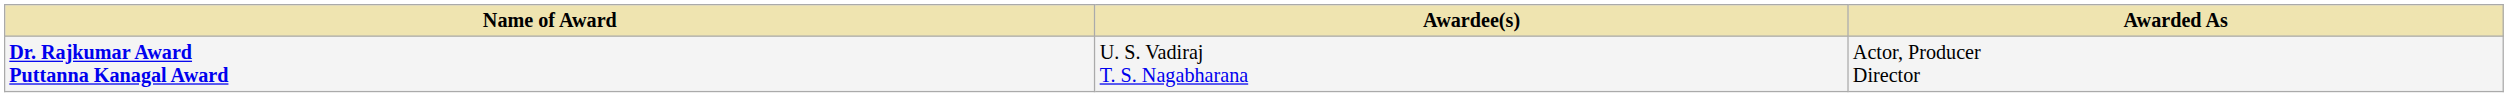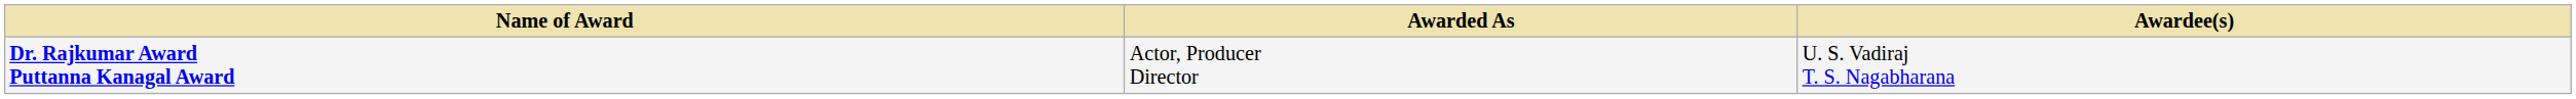 <table class="wikitable" style="width:100%;">
 <tr>
 <th style="background-color:#EFE4B0;">Name of Award</th>
+<th style="background-color:#EFE4B0;">Awarded As</th>
 <th style="background-color:#EFE4B0;">Awardee(s)</th>
-<th style="background-color:#EFE4B0;">Awarded As</th>
 </tr>
 <tr style="background-color:#F4F4F4">
 <td><strong><a href='#'>Dr. Rajkumar Award</a></strong><br><strong><a href='#'>Puttanna Kanagal Award</a></strong></td>
+<td>Actor, Producer<br>Director</td>
 <td>U. S. Vadiraj<br><a href='#'>T. S. Nagabharana</a></td>
-<td>Actor, Producer<br>Director</td>
 </tr>
 </table>
